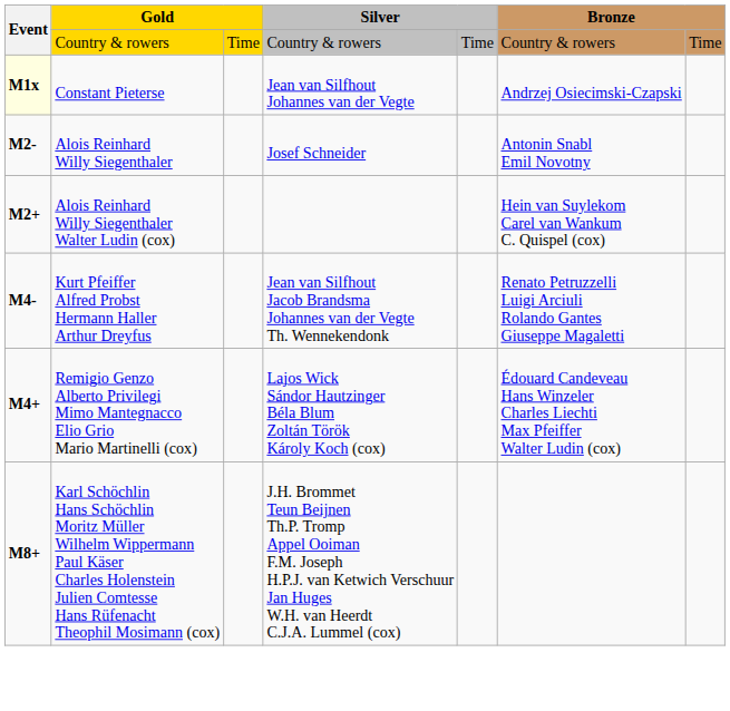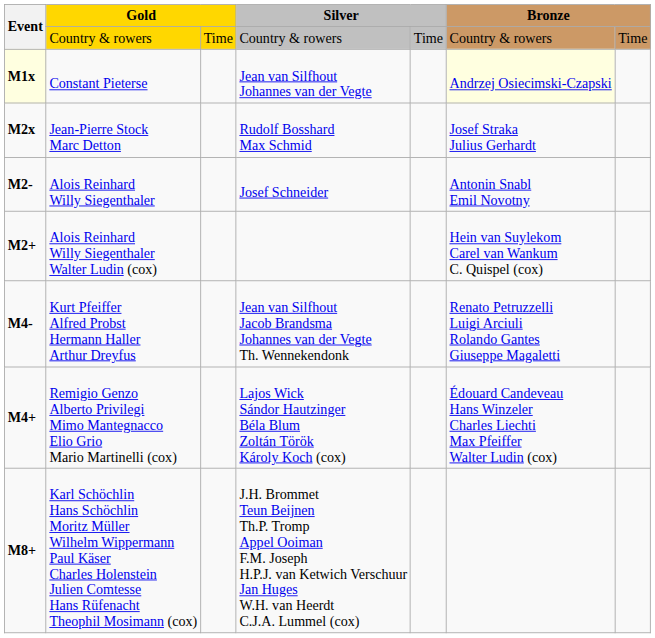 <table class="wikitable">
 <tr>
 <th rowspan="2">Event</th>
 <th colspan="2" style="background:gold;">Gold</th>
 <th colspan="2" style="background:silver;">Silver</th>
 <th colspan="2" style="background:#c96;">Bronze</th>
 </tr>
 <tr>
 <td style="background:gold;">Country & rowers</td>
 <td style="background:gold;">Time</td>
 <td style="background:silver;">Country & rowers</td>
 <td style="background:silver;">Time</td>
 <td style="background:#c96;">Country & rowers</td>
 <td style="background:#c96;">Time</td>
 </tr>
 <tr>
 <td style="background: lightyellow;"><strong>M1x</strong></td>
 <td> <br> <a href='#'>Constant Pieterse</a></td>
 <td></td>
 <td> <br> <a href='#'>Jean van Silfhout</a> <br> <a href='#'>Johannes van der Vegte</a></td>
 <td></td>
-<td> <br> <a href='#'>Andrzej Osiecimski-Czapski</a></td>
+<td style="background: lightyellow;"> <br> <a href='#'>Andrzej Osiecimski-Czapski</a></td>
+<td></td>
+</tr>
+<tr>
+<td><strong>M2x</strong></td>
+<td> <br> <a href='#'>Jean-Pierre Stock</a> <br> <a href='#'>Marc Detton</a></td>
+<td></td>
+<td> <br> <a href='#'>Rudolf Bosshard</a> <br> <a href='#'>Max Schmid</a></td>
+<td></td>
+<td> <br> <a href='#'>Josef Straka</a> <br> <a href='#'>Julius Gerhardt</a></td>
 <td></td>
 </tr>
 <tr>
 <td><strong>M2-</strong></td>
 <td> <br> <a href='#'>Alois Reinhard</a> <br> <a href='#'>Willy Siegenthaler</a></td>
 <td></td>
 <td> <br> <a href='#'>Josef Schneider</a></td>
 <td></td>
 <td> <br> <a href='#'>Antonin Snabl</a> <br> <a href='#'>Emil Novotny</a></td>
 <td></td>
 </tr>
 <tr>
 <td><strong>M2+</strong></td>
 <td> <br> <a href='#'>Alois Reinhard</a> <br> <a href='#'>Willy Siegenthaler</a> <br> <a href='#'>Walter Ludin</a> (cox)</td>
 <td></td>
 <td></td>
 <td></td>
 <td> <br> <a href='#'>Hein van Suylekom</a> <br> <a href='#'>Carel van Wankum</a><br> C. Quispel (cox)</td>
 <td></td>
 </tr>
 <tr>
 <td><strong>M4-</strong></td>
 <td> <br> <a href='#'>Kurt Pfeiffer</a> <br> <a href='#'>Alfred Probst</a> <br> <a href='#'>Hermann Haller</a> <br> <a href='#'>Arthur Dreyfus</a></td>
 <td></td>
 <td> <br> <a href='#'>Jean van Silfhout</a> <br> <a href='#'>Jacob Brandsma</a> <br> <a href='#'>Johannes van der Vegte</a> <br> Th. Wennekendonk</td>
 <td></td>
 <td> <br> <a href='#'>Renato Petruzzelli</a> <br> <a href='#'>Luigi Arciuli</a> <br> <a href='#'>Rolando Gantes</a> <br> <a href='#'>Giuseppe Magaletti</a></td>
 <td></td>
 </tr>
 <tr>
 <td><strong>M4+</strong></td>
 <td> <br> <a href='#'>Remigio Genzo</a> <br> <a href='#'>Alberto Privilegi</a> <br> <a href='#'>Mimo Mantegnacco</a> <br> <a href='#'>Elio Grio</a> <br> Mario Martinelli (cox)</td>
 <td></td>
 <td> <br> <a href='#'>Lajos Wick</a> <br> <a href='#'>Sándor Hautzinger</a> <br> <a href='#'>Béla Blum</a> <br> <a href='#'>Zoltán Török</a> <br> <a href='#'>Károly Koch</a> (cox)</td>
 <td></td>
 <td> <br> <a href='#'>Édouard Candeveau</a> <br> <a href='#'>Hans Winzeler</a> <br> <a href='#'>Charles Liechti</a> <br> <a href='#'>Max Pfeiffer</a> <br> <a href='#'>Walter Ludin</a> (cox)</td>
 <td></td>
 </tr>
 <tr>
 <td><strong>M8+</strong></td>
 <td> <br> <a href='#'>Karl Schöchlin</a> <br> <a href='#'>Hans Schöchlin</a> <br> <a href='#'>Moritz Müller</a> <br> <a href='#'>Wilhelm Wippermann</a> <br> <a href='#'>Paul Käser</a> <br> <a href='#'>Charles Holenstein</a> <br> <a href='#'>Julien Comtesse</a> <br> <a href='#'>Hans Rüfenacht</a> <br> <a href='#'>Theophil Mosimann</a> (cox)</td>
 <td></td>
 <td> <br> J.H. Brommet <br> <a href='#'>Teun Beijnen</a> <br> Th.P. Tromp <br> <a href='#'>Appel Ooiman</a> <br> F.M. Joseph <br> H.P.J. van Ketwich Verschuur <br> <a href='#'>Jan Huges</a> <br> W.H. van Heerdt <br> C.J.A. Lummel (cox)</td>
 <td></td>
 <td></td>
 <td></td>
 </tr>
 </table>
